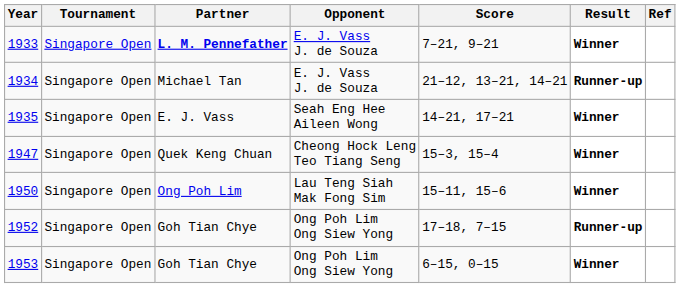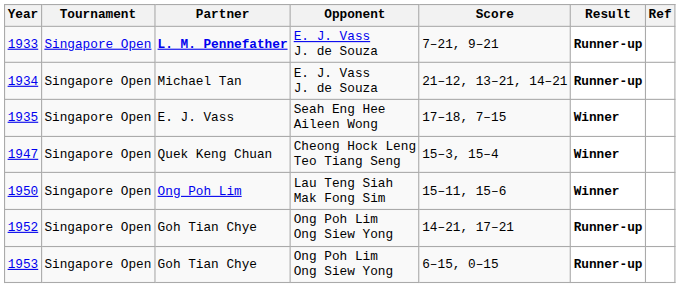 <table class="sortable wikitable" style="font-size:90%;">
 <tr>
 <th>Year</th>
 <th>Tournament</th>
 <th>Partner</th>
 <th>Opponent</th>
 <th>Score</th>
 <th>Result</th>
 <th>Ref</th>
 </tr>
 <tr>
 <td align="center"><a href='#'>1933</a></td>
 <td><a href='#'>Singapore Open</a></td>
 <td><strong> <a href='#'>L. M. Pennefather</a></strong></td>
 <td> <a href='#'>E. J. Vass</a><br> J. de Souza</td>
 <td>7–21, 9–21</td>
-<td style="text-align:left; background:white"> <strong>Winner</strong></td>
+<td style="text-align:left; background:white"> <strong>Runner-up</strong></td>
 <td style="text-align:center; background:white"></td>
 </tr>
 <tr>
 <td align="center"><a href='#'>1934</a></td>
 <td>Singapore Open</td>
 <td> Michael Tan</td>
 <td> E. J. Vass<br> J. de Souza</td>
 <td>21–12, 13–21, 14–21</td>
 <td style="text-align:left; background:white"> <strong>Runner-up</strong></td>
 <td style="text-align:center; background:white"></td>
 </tr>
 <tr>
 <td align="center"><a href='#'>1935</a></td>
 <td>Singapore Open</td>
 <td> E. J. Vass</td>
 <td> Seah Eng Hee<br> Aileen Wong</td>
-<td>14–21, 17–21</td>
+<td>17–18, 7–15</td>
 <td style="text-align:left; background:white"> <strong>Winner</strong></td>
 <td style="text-align:center; background:white"></td>
 </tr>
 <tr>
 <td align="center"><a href='#'>1947</a></td>
 <td>Singapore Open</td>
 <td> Quek Keng Chuan</td>
 <td> Cheong Hock Leng<br> Teo Tiang Seng</td>
 <td>15–3, 15–4</td>
 <td style="text-align:left; background:white"> <strong>Winner</strong></td>
 <td style="text-align:center; background:white"></td>
 </tr>
 <tr>
 <td align="center"><a href='#'>1950</a></td>
 <td>Singapore Open</td>
 <td> <a href='#'>Ong Poh Lim</a></td>
 <td> Lau Teng Siah<br> Mak Fong Sim</td>
 <td>15–11, 15–6</td>
 <td style="text-align:left; background:white"> <strong>Winner</strong></td>
 <td style="text-align:center; background:white"></td>
 </tr>
 <tr>
 <td align="center"><a href='#'>1952</a></td>
 <td>Singapore Open</td>
 <td> Goh Tian Chye</td>
 <td> Ong Poh Lim<br> Ong Siew Yong</td>
-<td>17–18, 7–15</td>
+<td>14–21, 17–21</td>
 <td style="text-align:left; background:white"> <strong>Runner-up</strong></td>
 <td style="text-align:center; background:white"></td>
 </tr>
 <tr>
 <td align="center"><a href='#'>1953</a></td>
 <td>Singapore Open</td>
 <td> Goh Tian Chye</td>
 <td> Ong Poh Lim<br> Ong Siew Yong</td>
 <td>6–15, 0–15</td>
-<td style="text-align:left; background:white"> <strong>Winner</strong></td>
+<td style="text-align:left; background:white"> <strong>Runner-up</strong></td>
 <td style="text-align:center; background:white"></td>
 </tr>
 </table>
